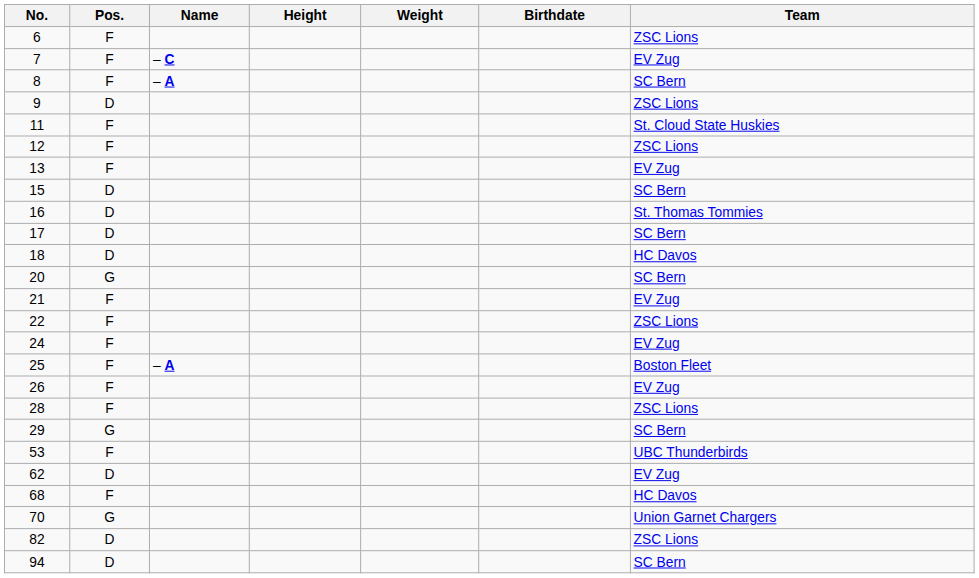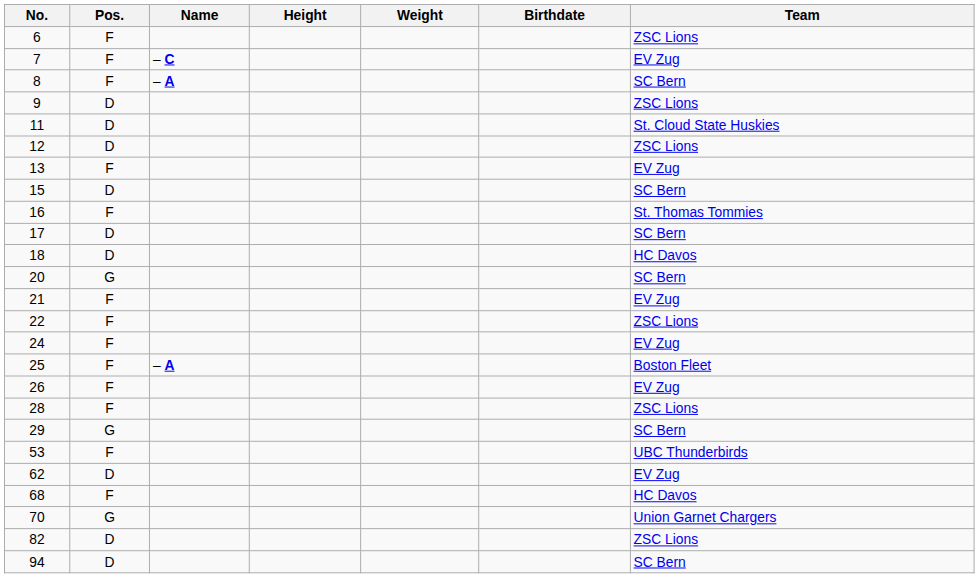 <table class="wikitable sortable" width="80%" style="font-size: 90%; text-align: center;">
 <tr>
 <th>No.</th>
 <th>Pos.</th>
 <th>Name</th>
 <th>Height</th>
 <th>Weight</th>
 <th>Birthdate</th>
 <th>Team</th>
 </tr>
 <tr>
 <td>6</td>
 <td>F</td>
 <td align=left></td>
 <td></td>
 <td></td>
 <td></td>
 <td align=left> <a href='#'>ZSC Lions</a></td>
 </tr>
 <tr>
 <td>7</td>
 <td>F</td>
 <td align=left> – <a href='#'><strong>C</strong></a></td>
 <td></td>
 <td></td>
 <td></td>
 <td align=left> <a href='#'>EV Zug</a></td>
 </tr>
 <tr>
 <td>8</td>
 <td>F</td>
 <td align=left> – <a href='#'><strong>A</strong></a></td>
 <td></td>
 <td></td>
 <td></td>
 <td align=left> <a href='#'>SC Bern</a></td>
 </tr>
 <tr>
 <td>9</td>
 <td>D</td>
 <td align=left></td>
 <td></td>
 <td></td>
 <td></td>
 <td align=left> <a href='#'>ZSC Lions</a></td>
 </tr>
 <tr>
 <td>11</td>
-<td>F</td>
+<td>D</td>
 <td align=left></td>
 <td></td>
 <td></td>
 <td></td>
 <td align=left> <a href='#'>St. Cloud State Huskies</a></td>
 </tr>
 <tr>
 <td>12</td>
-<td>F</td>
+<td>D</td>
 <td align=left></td>
 <td></td>
 <td></td>
 <td></td>
 <td align=left> <a href='#'>ZSC Lions</a></td>
 </tr>
 <tr>
 <td>13</td>
 <td>F</td>
 <td align=left></td>
 <td></td>
 <td></td>
 <td></td>
 <td align=left> <a href='#'>EV Zug</a></td>
 </tr>
 <tr>
 <td>15</td>
 <td>D</td>
 <td align=left></td>
 <td></td>
 <td></td>
 <td></td>
 <td align=left> <a href='#'>SC Bern</a></td>
 </tr>
 <tr>
 <td>16</td>
-<td>D</td>
+<td>F</td>
 <td align=left></td>
 <td></td>
 <td></td>
 <td></td>
 <td align=left> <a href='#'>St. Thomas Tommies</a></td>
 </tr>
 <tr>
 <td>17</td>
 <td>D</td>
 <td align=left></td>
 <td></td>
 <td></td>
 <td></td>
 <td align=left> <a href='#'>SC Bern</a></td>
 </tr>
 <tr>
 <td>18</td>
 <td>D</td>
 <td align=left></td>
 <td></td>
 <td></td>
 <td></td>
 <td align=left> <a href='#'>HC Davos</a></td>
 </tr>
 <tr>
 <td>20</td>
 <td>G</td>
 <td align=left></td>
 <td></td>
 <td></td>
 <td></td>
 <td align=left> <a href='#'>SC Bern</a></td>
 </tr>
 <tr>
 <td>21</td>
 <td>F</td>
 <td align=left></td>
 <td></td>
 <td></td>
 <td></td>
 <td align=left> <a href='#'>EV Zug</a></td>
 </tr>
 <tr>
 <td>22</td>
 <td>F</td>
 <td align=left></td>
 <td></td>
 <td></td>
 <td></td>
 <td align=left> <a href='#'>ZSC Lions</a></td>
 </tr>
 <tr>
 <td>24</td>
 <td>F</td>
 <td align=left></td>
 <td></td>
 <td></td>
 <td></td>
 <td align=left> <a href='#'>EV Zug</a></td>
 </tr>
 <tr>
 <td>25</td>
 <td>F</td>
 <td align=left> – <a href='#'><strong>A</strong></a></td>
 <td></td>
 <td></td>
 <td></td>
 <td align=left> <a href='#'>Boston Fleet</a></td>
 </tr>
 <tr>
 <td>26</td>
 <td>F</td>
 <td align=left></td>
 <td></td>
 <td></td>
 <td></td>
 <td align=left> <a href='#'>EV Zug</a></td>
 </tr>
 <tr>
 <td>28</td>
 <td>F</td>
 <td align=left></td>
 <td></td>
 <td></td>
 <td></td>
 <td align=left> <a href='#'>ZSC Lions</a></td>
 </tr>
 <tr>
 <td>29</td>
 <td>G</td>
 <td align=left></td>
 <td></td>
 <td></td>
 <td></td>
 <td align=left> <a href='#'>SC Bern</a></td>
 </tr>
 <tr>
 <td>53</td>
 <td>F</td>
 <td align=left></td>
 <td></td>
 <td></td>
 <td></td>
 <td align=left> <a href='#'>UBC Thunderbirds</a></td>
 </tr>
 <tr>
 <td>62</td>
 <td>D</td>
 <td align=left></td>
 <td></td>
 <td></td>
 <td></td>
 <td align=left> <a href='#'>EV Zug</a></td>
 </tr>
 <tr>
 <td>68</td>
 <td>F</td>
 <td align=left></td>
 <td></td>
 <td></td>
 <td></td>
 <td align=left> <a href='#'>HC Davos</a></td>
 </tr>
 <tr>
 <td>70</td>
 <td>G</td>
 <td align=left></td>
 <td></td>
 <td></td>
 <td></td>
 <td align=left> <a href='#'>Union Garnet Chargers</a></td>
 </tr>
 <tr>
 <td>82</td>
 <td>D</td>
 <td align=left></td>
 <td></td>
 <td></td>
 <td></td>
 <td align=left> <a href='#'>ZSC Lions</a></td>
 </tr>
 <tr>
 <td>94</td>
 <td>D</td>
 <td align=left></td>
 <td></td>
 <td></td>
 <td></td>
 <td align=left> <a href='#'>SC Bern</a></td>
 </tr>
 </table>
